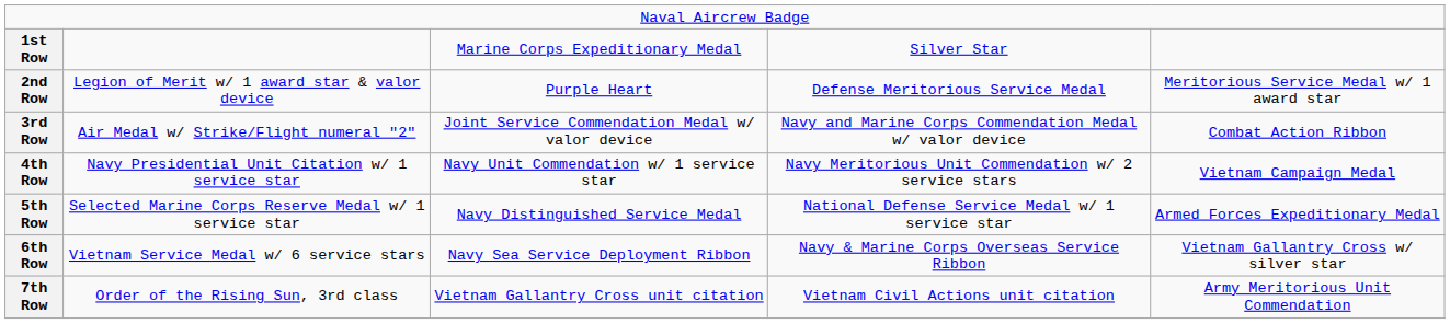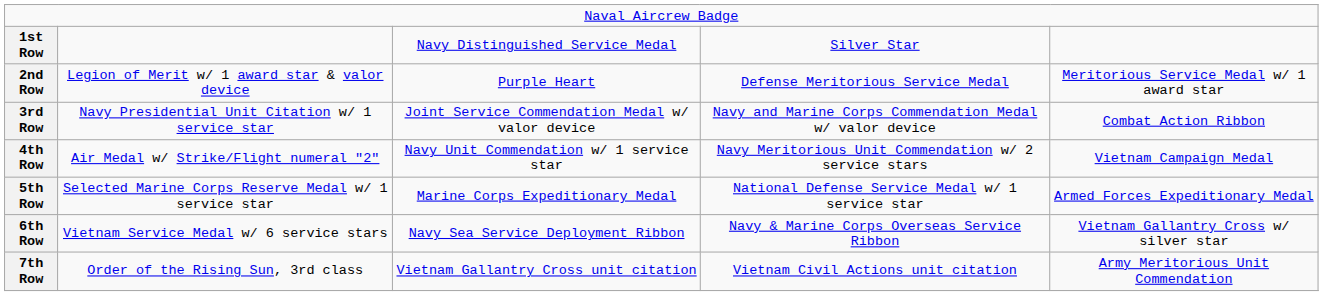 <table class="wikitable" style="margin:1em auto; text-align:center;">
 <tr>
 <td colspan="5"><a href='#'>Naval Aircrew Badge</a></td>
 </tr>
 <tr>
 <th>1st Row</th>
 <td></td>
-<td><a href='#'>Marine Corps Expeditionary Medal</a></td>
+<td><a href='#'>Navy Distinguished Service Medal</a></td>
 <td><a href='#'>Silver Star</a></td>
 <td></td>
 </tr>
 <tr>
 <th>2nd Row</th>
 <td><a href='#'>Legion of Merit</a> w/ 1 <a href='#'>award star</a> & <a href='#'>valor device</a></td>
 <td><a href='#'>Purple Heart</a></td>
 <td><a href='#'>Defense Meritorious Service Medal</a></td>
 <td><a href='#'>Meritorious Service Medal</a> w/ 1 award star</td>
 </tr>
 <tr>
 <th>3rd Row</th>
-<td><a href='#'>Air Medal</a> w/ <a href='#'>Strike/Flight numeral "2"</a></td>
+<td><a href='#'>Navy Presidential Unit Citation</a> w/ 1 <a href='#'>service star</a></td>
 <td><a href='#'>Joint Service Commendation Medal</a> w/ valor device</td>
 <td><a href='#'>Navy and Marine Corps Commendation Medal</a> w/ valor device</td>
 <td><a href='#'>Combat Action Ribbon</a></td>
 </tr>
 <tr>
 <th>4th Row</th>
-<td><a href='#'>Navy Presidential Unit Citation</a> w/ 1 <a href='#'>service star</a></td>
+<td><a href='#'>Air Medal</a> w/ <a href='#'>Strike/Flight numeral "2"</a></td>
 <td><a href='#'>Navy Unit Commendation</a> w/ 1 service star</td>
 <td><a href='#'>Navy Meritorious Unit Commendation</a> w/ 2 service stars</td>
 <td><a href='#'>Vietnam Campaign Medal</a></td>
 </tr>
 <tr>
 <th>5th Row</th>
 <td><a href='#'>Selected Marine Corps Reserve Medal</a> w/ 1 service star</td>
-<td><a href='#'>Navy Distinguished Service Medal</a></td>
+<td><a href='#'>Marine Corps Expeditionary Medal</a></td>
 <td><a href='#'>National Defense Service Medal</a> w/ 1 service star</td>
 <td><a href='#'>Armed Forces Expeditionary Medal</a></td>
 </tr>
 <tr>
 <th>6th Row</th>
 <td><a href='#'>Vietnam Service Medal</a> w/ 6 service stars</td>
 <td><a href='#'>Navy Sea Service Deployment Ribbon</a></td>
 <td><a href='#'>Navy & Marine Corps Overseas Service Ribbon</a></td>
 <td><a href='#'>Vietnam Gallantry Cross</a> w/ silver star</td>
 </tr>
 <tr>
 <th>7th Row</th>
 <td><a href='#'>Order of the Rising Sun</a>, 3rd class</td>
 <td><a href='#'>Vietnam Gallantry Cross unit citation</a></td>
 <td><a href='#'>Vietnam Civil Actions unit citation</a></td>
 <td><a href='#'>Army Meritorious Unit Commendation</a></td>
 </tr>
 <tr>
 </tr>
 </table>
